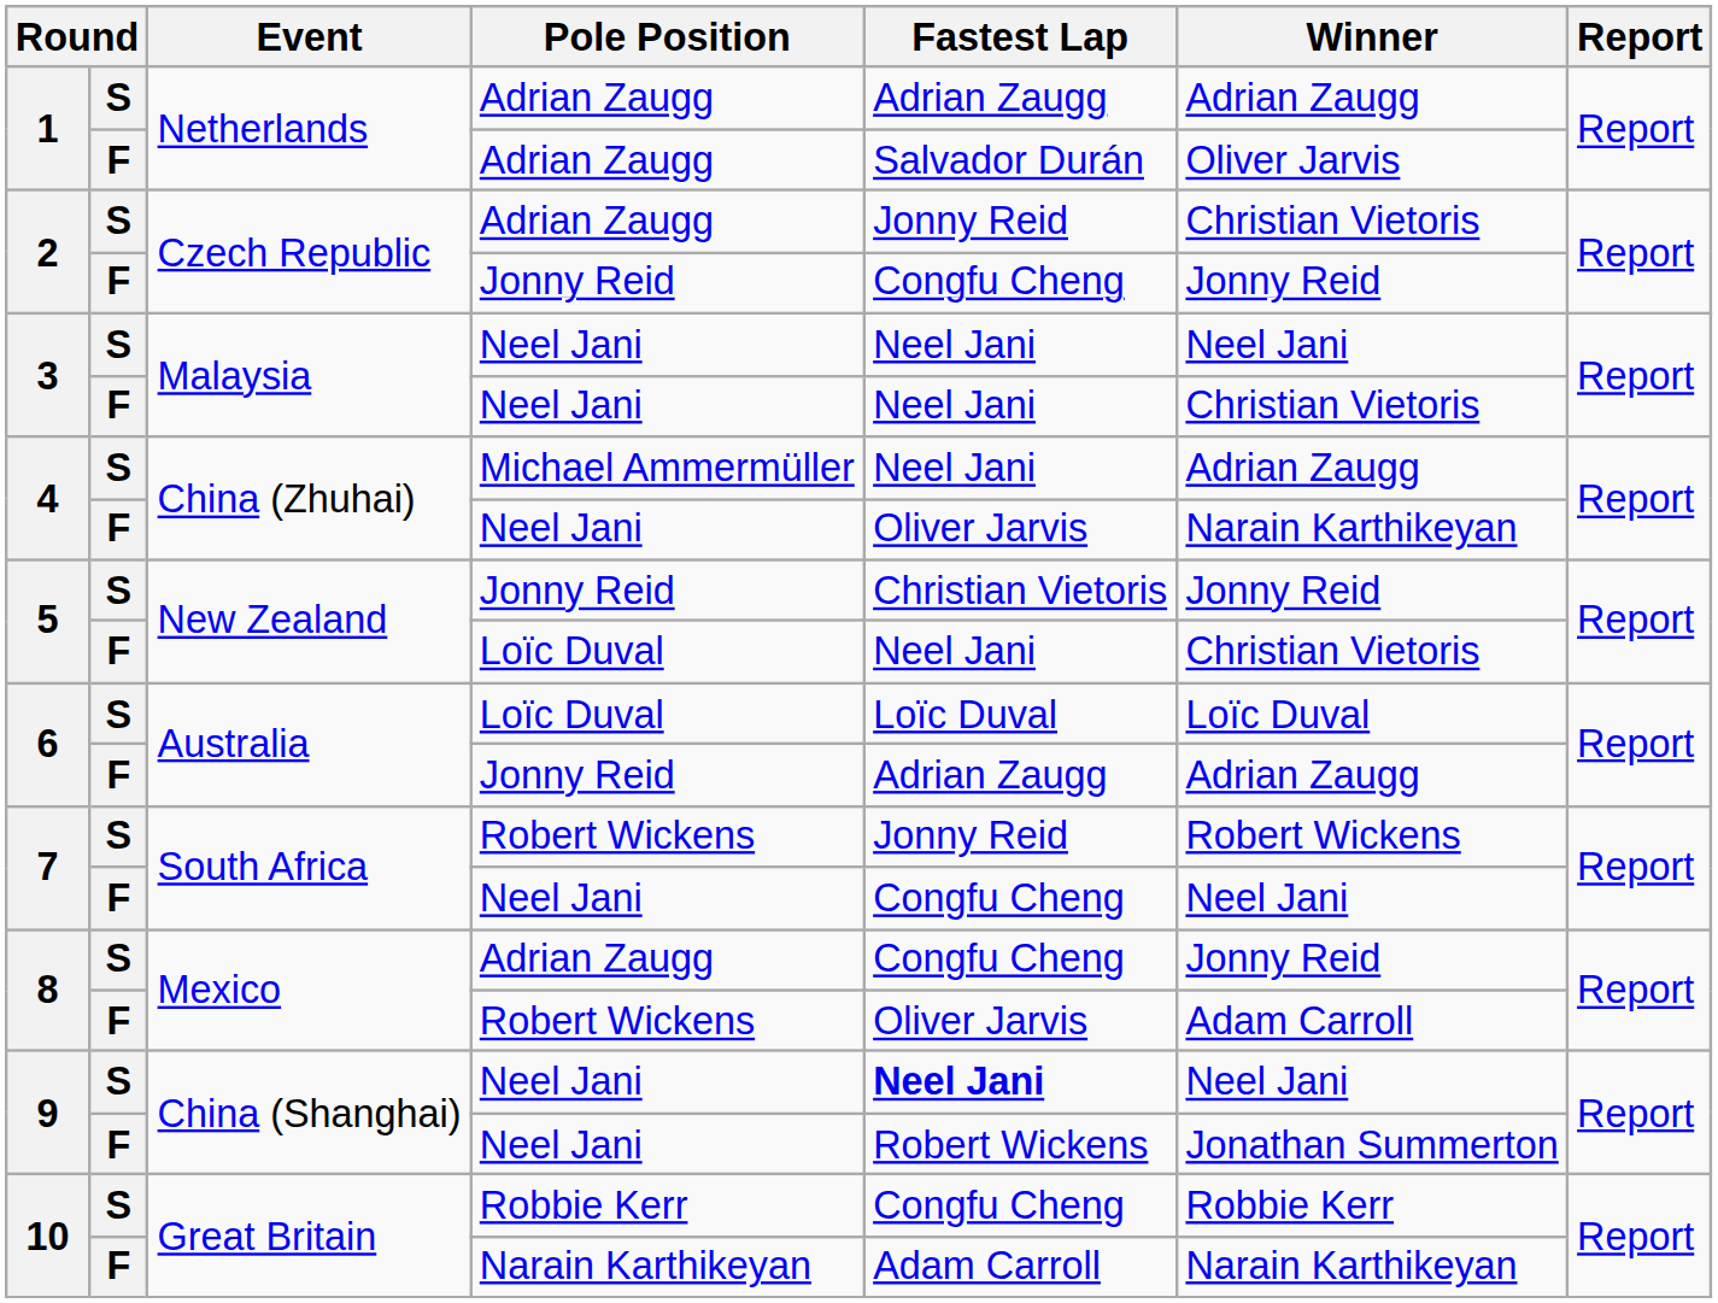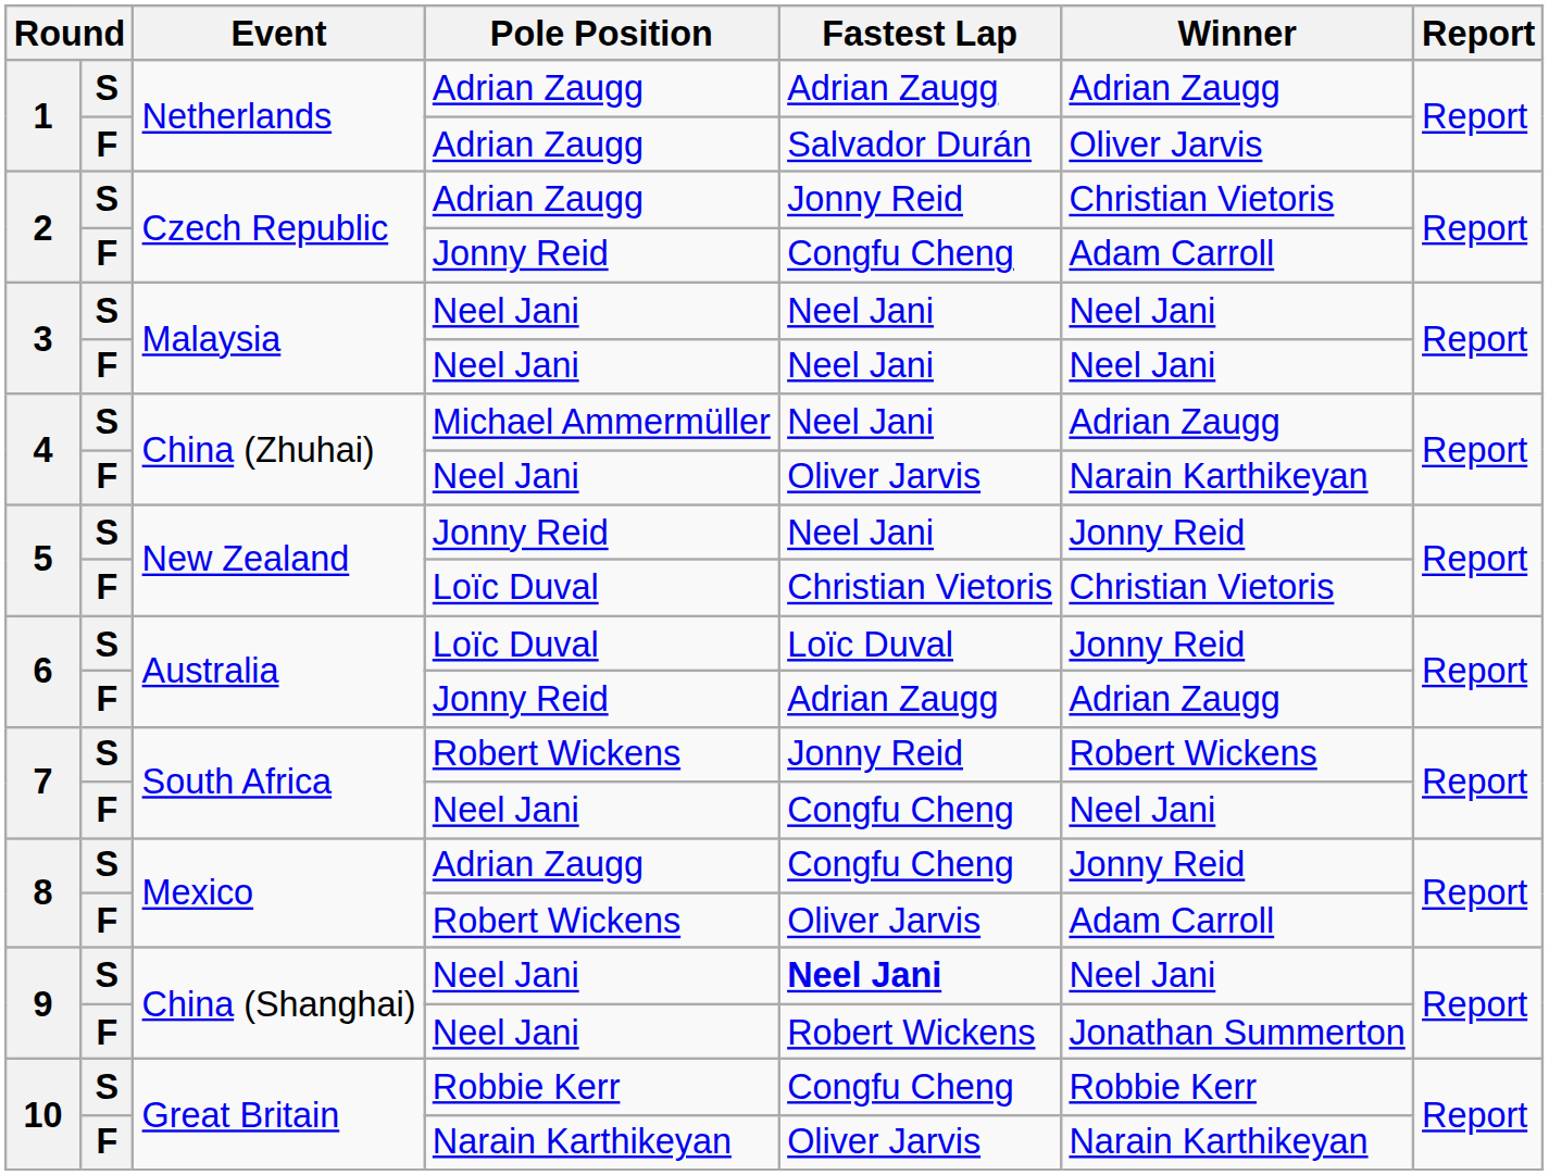 <table class="wikitable" style="font-size: 85%">
 <tr style="background:#efefef;">
 <th colspan=2>Round</th>
 <th>Event</th>
 <th>Pole Position</th>
 <th>Fastest Lap</th>
 <th>Winner</th>
 <th>Report</th>
 </tr>
 <tr>
 <th rowspan=2>1</th>
 <th>S</th>
 <td rowspan=2> <a href='#'>Netherlands</a></td>
 <td> <a href='#'>Adrian Zaugg</a></td>
 <td> <a href='#'>Adrian Zaugg</a></td>
 <td> <a href='#'>Adrian Zaugg</a></td>
 <td rowspan=2><a href='#'>Report</a></td>
 </tr>
 <tr>
 <th>F</th>
 <td> <a href='#'>Adrian Zaugg</a></td>
 <td> <a href='#'>Salvador Durán</a></td>
 <td> <a href='#'>Oliver Jarvis</a></td>
 </tr>
 <tr>
 <th rowspan=2>2</th>
 <th>S</th>
 <td rowspan=2> <a href='#'>Czech Republic</a></td>
 <td> <a href='#'>Adrian Zaugg</a></td>
 <td> <a href='#'>Jonny Reid</a></td>
 <td> <a href='#'>Christian Vietoris</a></td>
 <td rowspan=2><a href='#'>Report</a></td>
 </tr>
 <tr>
 <th>F</th>
 <td> <a href='#'>Jonny Reid</a></td>
 <td> <a href='#'>Congfu Cheng</a></td>
-<td> <a href='#'>Jonny Reid</a></td>
+<td> <a href='#'>Adam Carroll</a></td>
 </tr>
 <tr>
 <th rowspan=2>3</th>
 <th>S</th>
 <td rowspan=2> <a href='#'>Malaysia</a></td>
 <td> <a href='#'>Neel Jani</a></td>
 <td> <a href='#'>Neel Jani</a></td>
 <td> <a href='#'>Neel Jani</a></td>
 <td rowspan=2><a href='#'>Report</a></td>
 </tr>
 <tr>
 <th>F</th>
 <td> <a href='#'>Neel Jani</a></td>
 <td> <a href='#'>Neel Jani</a></td>
-<td> <a href='#'>Christian Vietoris</a></td>
+<td> <a href='#'>Neel Jani</a></td>
 </tr>
 <tr>
 <th rowspan=2>4</th>
 <th>S</th>
 <td rowspan=2> <a href='#'>China</a> (Zhuhai)</td>
 <td> <a href='#'>Michael Ammermüller</a></td>
 <td> <a href='#'>Neel Jani</a></td>
 <td> <a href='#'>Adrian Zaugg</a></td>
 <td rowspan=2><a href='#'>Report</a></td>
 </tr>
 <tr>
 <th>F</th>
 <td> <a href='#'>Neel Jani</a></td>
 <td> <a href='#'>Oliver Jarvis</a></td>
 <td> <a href='#'>Narain Karthikeyan</a></td>
 </tr>
 <tr>
 <th rowspan=2>5</th>
 <th>S</th>
 <td rowspan=2> <a href='#'>New Zealand</a></td>
 <td> <a href='#'>Jonny Reid</a></td>
-<td> <a href='#'>Christian Vietoris</a></td>
+<td> <a href='#'>Neel Jani</a></td>
 <td> <a href='#'>Jonny Reid</a></td>
 <td rowspan=2><a href='#'>Report</a></td>
 </tr>
 <tr>
 <th>F</th>
 <td> <a href='#'>Loïc Duval</a></td>
-<td> <a href='#'>Neel Jani</a></td>
+<td> <a href='#'>Christian Vietoris</a></td>
 <td> <a href='#'>Christian Vietoris</a></td>
 </tr>
 <tr>
 <th rowspan=2>6</th>
 <th>S</th>
 <td rowspan=2> <a href='#'>Australia</a></td>
 <td> <a href='#'>Loïc Duval</a></td>
 <td> <a href='#'>Loïc Duval</a></td>
-<td> <a href='#'>Loïc Duval</a></td>
+<td> <a href='#'>Jonny Reid</a></td>
 <td rowspan=2><a href='#'>Report</a></td>
 </tr>
 <tr>
 <th>F</th>
 <td> <a href='#'>Jonny Reid</a></td>
 <td> <a href='#'>Adrian Zaugg</a></td>
 <td> <a href='#'>Adrian Zaugg</a></td>
 </tr>
 <tr>
 <th rowspan=2>7</th>
 <th>S</th>
 <td rowspan=2> <a href='#'>South Africa</a></td>
 <td> <a href='#'>Robert Wickens</a></td>
 <td> <a href='#'>Jonny Reid</a></td>
 <td> <a href='#'>Robert Wickens</a></td>
 <td rowspan=2><a href='#'>Report</a></td>
 </tr>
 <tr>
 <th>F</th>
 <td> <a href='#'>Neel Jani</a></td>
 <td> <a href='#'>Congfu Cheng</a></td>
 <td> <a href='#'>Neel Jani</a></td>
 </tr>
 <tr>
 <th rowspan=2>8</th>
 <th>S</th>
 <td rowspan=2> <a href='#'>Mexico</a></td>
 <td> <a href='#'>Adrian Zaugg</a></td>
 <td> <a href='#'>Congfu Cheng</a></td>
 <td> <a href='#'>Jonny Reid</a></td>
 <td rowspan=2><a href='#'>Report</a></td>
 </tr>
 <tr>
 <th>F</th>
 <td> <a href='#'>Robert Wickens</a></td>
 <td> <a href='#'>Oliver Jarvis</a></td>
 <td> <a href='#'>Adam Carroll</a></td>
 </tr>
 <tr>
 <th rowspan=2>9</th>
 <th>S</th>
 <td rowspan=2> <a href='#'>China</a> (Shanghai)</td>
 <td> <a href='#'>Neel Jani</a></td>
 <td><strong> <a href='#'>Neel Jani</a></strong></td>
 <td> <a href='#'>Neel Jani</a></td>
 <td rowspan=2><a href='#'>Report</a></td>
 </tr>
 <tr>
 <th>F</th>
 <td> <a href='#'>Neel Jani</a></td>
 <td> <a href='#'>Robert Wickens</a></td>
 <td> <a href='#'>Jonathan Summerton</a></td>
 </tr>
 <tr>
 <th rowspan=2>10</th>
 <th>S</th>
 <td rowspan=2> <a href='#'>Great Britain</a></td>
 <td> <a href='#'>Robbie Kerr</a></td>
 <td> <a href='#'>Congfu Cheng</a></td>
 <td> <a href='#'>Robbie Kerr</a></td>
 <td rowspan=2><a href='#'>Report</a></td>
 </tr>
 <tr>
 <th>F</th>
 <td> <a href='#'>Narain Karthikeyan</a></td>
-<td> <a href='#'>Adam Carroll</a></td>
+<td> <a href='#'>Oliver Jarvis</a></td>
 <td> <a href='#'>Narain Karthikeyan</a></td>
 </tr>
 </table>
